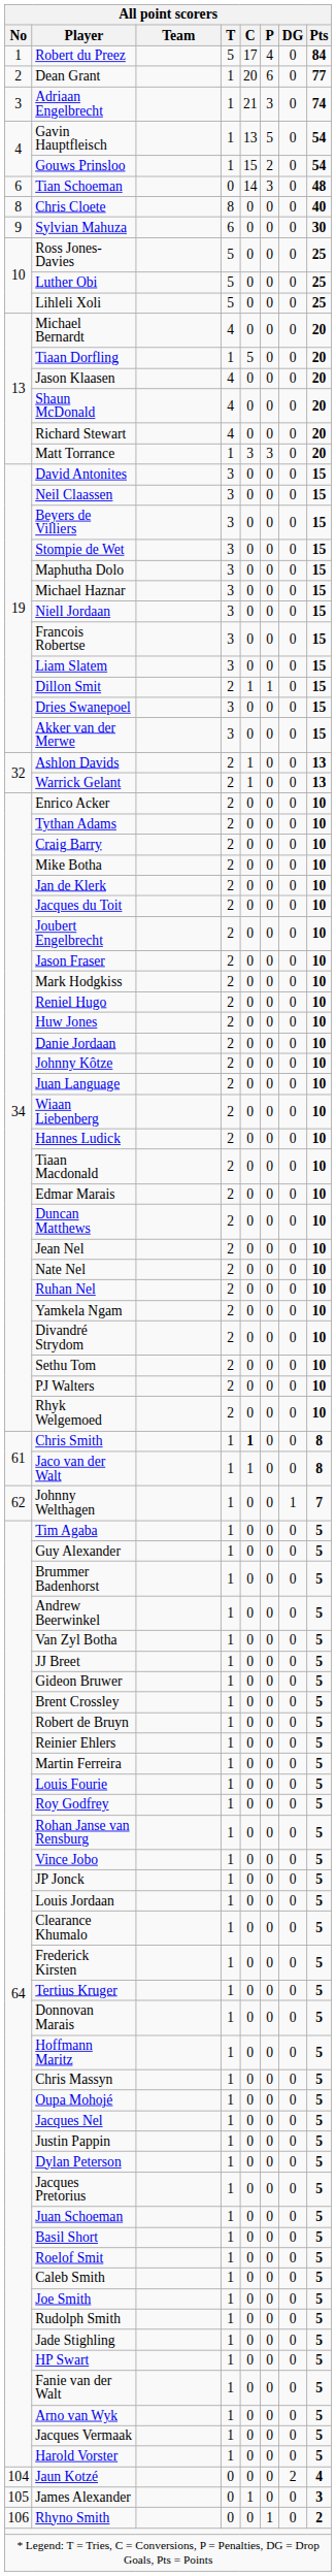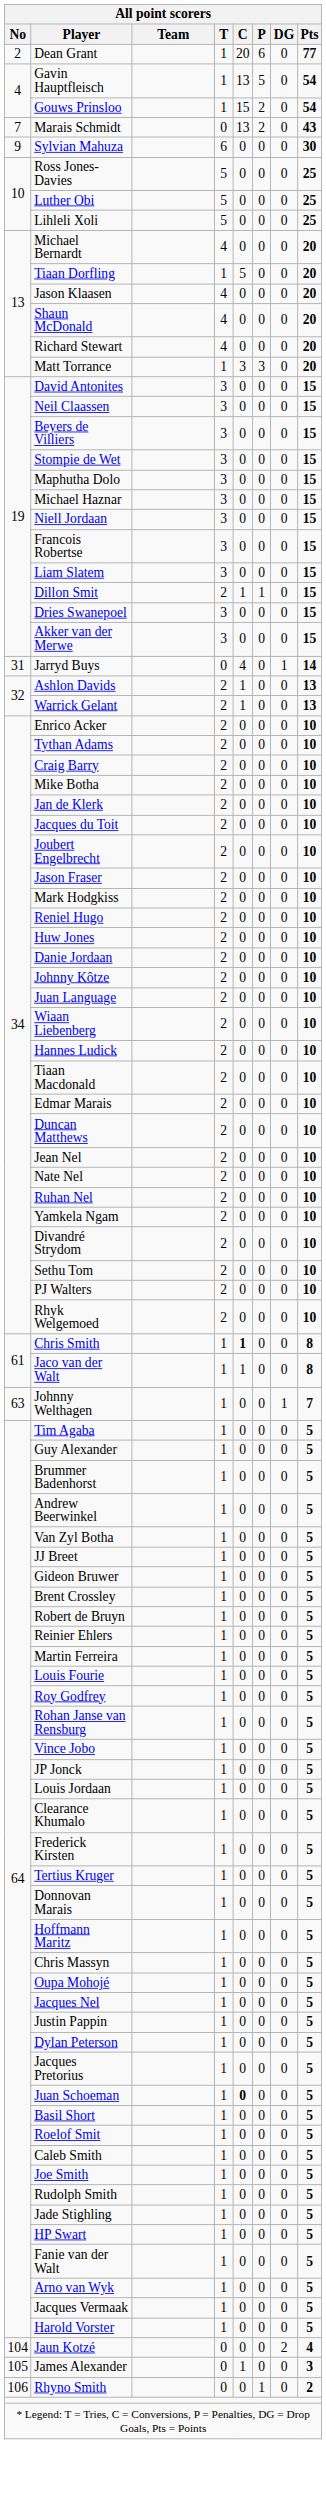 <table class="wikitable collapsible sortable" style="text-align:center; line-height:100%; font-size:100%; width:60%;">
 <tr>
 <th colspan=8>All point scorers</th>
 </tr>
 <tr>
 <th style="width:6%;">No</th>
 <th style="width:34%;">Player</th>
 <th style="width:30%;">Team</th>
 <th style="width:6%;">T</th>
 <th style="width:6%;">C</th>
 <th style="width:6%;">P</th>
 <th style="width:6%;">DG</th>
 <th style="width:6%;">Pts<br></th>
 </tr>
 <tr>
-<td>1</td>
-<td align=left><a href='#'>Robert du Preez</a></td>
-<td align=left></td>
-<td>5</td>
-<td>17</td>
-<td>4</td>
-<td>0</td>
-<td><strong>84</strong></td>
-</tr>
-<tr>
 <td>2</td>
 <td align=left>Dean Grant</td>
 <td align=left></td>
 <td>1</td>
 <td>20</td>
 <td>6</td>
 <td>0</td>
 <td><strong>77</strong></td>
-</tr>
-<tr>
-<td>3</td>
-<td align=left><a href='#'>Adriaan Engelbrecht</a></td>
-<td align=left></td>
-<td>1</td>
-<td>21</td>
-<td>3</td>
-<td>0</td>
-<td><strong>74</strong></td>
 </tr>
 <tr>
 <td rowspan=2>4</td>
 <td align=left>Gavin Hauptfleisch</td>
 <td align=left></td>
 <td>1</td>
 <td>13</td>
 <td>5</td>
 <td>0</td>
 <td><strong>54</strong></td>
 </tr>
 <tr>
 <td align=left><a href='#'>Gouws Prinsloo</a></td>
 <td align=left></td>
 <td>1</td>
 <td>15</td>
 <td>2</td>
 <td>0</td>
 <td><strong>54</strong></td>
 </tr>
 <tr>
-<td>6</td>
-<td align=left><a href='#'>Tian Schoeman</a></td>
+<td>7</td>
+<td align=left>Marais Schmidt</td>
 <td align=left></td>
 <td>0</td>
-<td>14</td>
-<td>3</td>
+<td>13</td>
+<td>2</td>
 <td>0</td>
-<td><strong>48</strong></td>
-</tr>
-<tr>
-<td>8</td>
-<td align=left><a href='#'>Chris Cloete</a></td>
-<td align=left></td>
-<td>8</td>
-<td>0</td>
-<td>0</td>
-<td>0</td>
-<td><strong>40</strong></td>
+<td><strong>43</strong></td>
 </tr>
 <tr>
 <td>9</td>
 <td align=left><a href='#'>Sylvian Mahuza</a></td>
 <td align=left></td>
 <td>6</td>
 <td>0</td>
 <td>0</td>
 <td>0</td>
 <td><strong>30</strong></td>
 </tr>
 <tr>
 <td rowspan=3>10</td>
 <td align=left>Ross Jones-Davies</td>
 <td align=left></td>
 <td>5</td>
 <td>0</td>
 <td>0</td>
 <td>0</td>
 <td><strong>25</strong></td>
 </tr>
 <tr>
 <td align=left><a href='#'>Luther Obi</a></td>
 <td align=left></td>
 <td>5</td>
 <td>0</td>
 <td>0</td>
 <td>0</td>
 <td><strong>25</strong></td>
 </tr>
 <tr>
 <td align=left>Lihleli Xoli</td>
 <td align=left></td>
 <td>5</td>
 <td>0</td>
 <td>0</td>
 <td>0</td>
 <td><strong>25</strong></td>
 </tr>
 <tr>
 <td rowspan=6>13</td>
 <td align=left>Michael Bernardt</td>
 <td align=left></td>
 <td>4</td>
 <td>0</td>
 <td>0</td>
 <td>0</td>
 <td><strong>20</strong></td>
 </tr>
 <tr>
 <td align=left><a href='#'>Tiaan Dorfling</a></td>
 <td align=left></td>
 <td>1</td>
 <td>5</td>
 <td>0</td>
 <td>0</td>
 <td><strong>20</strong></td>
 </tr>
 <tr>
 <td align=left>Jason Klaasen</td>
 <td align=left></td>
 <td>4</td>
 <td>0</td>
 <td>0</td>
 <td>0</td>
 <td><strong>20</strong></td>
 </tr>
 <tr>
 <td align=left><a href='#'>Shaun McDonald</a></td>
 <td align=left></td>
 <td>4</td>
 <td>0</td>
 <td>0</td>
 <td>0</td>
 <td><strong>20</strong></td>
 </tr>
 <tr>
 <td align=left>Richard Stewart</td>
 <td align=left></td>
 <td>4</td>
 <td>0</td>
 <td>0</td>
 <td>0</td>
 <td><strong>20</strong></td>
 </tr>
 <tr>
 <td align=left>Matt Torrance</td>
 <td align=left></td>
 <td>1</td>
 <td>3</td>
 <td>3</td>
 <td>0</td>
 <td><strong>20</strong></td>
 </tr>
 <tr>
 <td rowspan=12>19</td>
 <td align=left><a href='#'>David Antonites</a></td>
 <td align=left></td>
 <td>3</td>
 <td>0</td>
 <td>0</td>
 <td>0</td>
 <td><strong>15</strong></td>
 </tr>
 <tr>
 <td align=left><a href='#'>Neil Claassen</a></td>
 <td align=left></td>
 <td>3</td>
 <td>0</td>
 <td>0</td>
 <td>0</td>
 <td><strong>15</strong></td>
 </tr>
 <tr>
 <td align=left><a href='#'>Beyers de Villiers</a></td>
 <td align=left></td>
 <td>3</td>
 <td>0</td>
 <td>0</td>
 <td>0</td>
 <td><strong>15</strong></td>
 </tr>
 <tr>
 <td align=left><a href='#'>Stompie de Wet</a></td>
 <td align=left></td>
 <td>3</td>
 <td>0</td>
 <td>0</td>
 <td>0</td>
 <td><strong>15</strong></td>
 </tr>
 <tr>
 <td align=left>Maphutha Dolo</td>
 <td align=left></td>
 <td>3</td>
 <td>0</td>
 <td>0</td>
 <td>0</td>
 <td><strong>15</strong></td>
 </tr>
 <tr>
 <td align=left>Michael Haznar</td>
 <td align=left></td>
 <td>3</td>
 <td>0</td>
 <td>0</td>
 <td>0</td>
 <td><strong>15</strong></td>
 </tr>
 <tr>
 <td align=left><a href='#'>Niell Jordaan</a></td>
 <td align=left></td>
 <td>3</td>
 <td>0</td>
 <td>0</td>
 <td>0</td>
 <td><strong>15</strong></td>
 </tr>
 <tr>
 <td align=left>Francois Robertse</td>
 <td align=left></td>
 <td>3</td>
 <td>0</td>
 <td>0</td>
 <td>0</td>
 <td><strong>15</strong></td>
 </tr>
 <tr>
 <td align=left><a href='#'>Liam Slatem</a></td>
 <td align=left></td>
 <td>3</td>
 <td>0</td>
 <td>0</td>
 <td>0</td>
 <td><strong>15</strong></td>
 </tr>
 <tr>
 <td align=left><a href='#'>Dillon Smit</a></td>
 <td align=left></td>
 <td>2</td>
 <td>1</td>
 <td>1</td>
 <td>0</td>
 <td><strong>15</strong></td>
 </tr>
 <tr>
 <td align=left><a href='#'>Dries Swanepoel</a></td>
 <td align=left></td>
 <td>3</td>
 <td>0</td>
 <td>0</td>
 <td>0</td>
 <td><strong>15</strong></td>
 </tr>
 <tr>
 <td align=left><a href='#'>Akker van der Merwe</a></td>
 <td align=left></td>
 <td>3</td>
 <td>0</td>
 <td>0</td>
 <td>0</td>
 <td><strong>15</strong></td>
+</tr>
+<tr>
+<td>31</td>
+<td align=left>Jarryd Buys</td>
+<td align=left></td>
+<td>0</td>
+<td>4</td>
+<td>0</td>
+<td>1</td>
+<td><strong>14</strong></td>
 </tr>
 <tr>
 <td rowspan=2>32</td>
 <td align=left><a href='#'>Ashlon Davids</a></td>
 <td align=left></td>
 <td>2</td>
 <td>1</td>
 <td>0</td>
 <td>0</td>
 <td><strong>13</strong></td>
 </tr>
 <tr>
 <td align=left><a href='#'>Warrick Gelant</a></td>
 <td align=left></td>
 <td>2</td>
 <td>1</td>
 <td>0</td>
 <td>0</td>
 <td><strong>13</strong></td>
 </tr>
 <tr>
 <td rowspan=27>34</td>
 <td align=left>Enrico Acker</td>
 <td align=left></td>
 <td>2</td>
 <td>0</td>
 <td>0</td>
 <td>0</td>
 <td><strong>10</strong></td>
 </tr>
 <tr>
 <td align=left><a href='#'>Tythan Adams</a></td>
 <td align=left></td>
 <td>2</td>
 <td>0</td>
 <td>0</td>
 <td>0</td>
 <td><strong>10</strong></td>
 </tr>
 <tr>
 <td align=left><a href='#'>Craig Barry</a></td>
 <td align=left></td>
 <td>2</td>
 <td>0</td>
 <td>0</td>
 <td>0</td>
 <td><strong>10</strong></td>
 </tr>
 <tr>
 <td align=left>Mike Botha</td>
 <td align=left></td>
 <td>2</td>
 <td>0</td>
 <td>0</td>
 <td>0</td>
 <td><strong>10</strong></td>
 </tr>
 <tr>
 <td align=left><a href='#'>Jan de Klerk</a></td>
 <td align=left></td>
 <td>2</td>
 <td>0</td>
 <td>0</td>
 <td>0</td>
 <td><strong>10</strong></td>
 </tr>
 <tr>
 <td align=left><a href='#'>Jacques du Toit</a></td>
 <td align=left></td>
 <td>2</td>
 <td>0</td>
 <td>0</td>
 <td>0</td>
 <td><strong>10</strong></td>
 </tr>
 <tr>
 <td align=left><a href='#'>Joubert Engelbrecht</a></td>
 <td align=left></td>
 <td>2</td>
 <td>0</td>
 <td>0</td>
 <td>0</td>
 <td><strong>10</strong></td>
 </tr>
 <tr>
 <td align=left><a href='#'>Jason Fraser</a></td>
 <td align=left></td>
 <td>2</td>
 <td>0</td>
 <td>0</td>
 <td>0</td>
 <td><strong>10</strong></td>
 </tr>
 <tr>
 <td align=left>Mark Hodgkiss</td>
 <td align=left></td>
 <td>2</td>
 <td>0</td>
 <td>0</td>
 <td>0</td>
 <td><strong>10</strong></td>
 </tr>
 <tr>
 <td align=left><a href='#'>Reniel Hugo</a></td>
 <td align=left></td>
 <td>2</td>
 <td>0</td>
 <td>0</td>
 <td>0</td>
 <td><strong>10</strong></td>
 </tr>
 <tr>
 <td align=left><a href='#'>Huw Jones</a></td>
 <td align=left></td>
 <td>2</td>
 <td>0</td>
 <td>0</td>
 <td>0</td>
 <td><strong>10</strong></td>
 </tr>
 <tr>
 <td align=left><a href='#'>Danie Jordaan</a></td>
 <td align=left></td>
 <td>2</td>
 <td>0</td>
 <td>0</td>
 <td>0</td>
 <td><strong>10</strong></td>
 </tr>
 <tr>
 <td align=left><a href='#'>Johnny Kôtze</a></td>
 <td align=left></td>
 <td>2</td>
 <td>0</td>
 <td>0</td>
 <td>0</td>
 <td><strong>10</strong></td>
 </tr>
 <tr>
 <td align=left><a href='#'>Juan Language</a></td>
 <td align=left></td>
 <td>2</td>
 <td>0</td>
 <td>0</td>
 <td>0</td>
 <td><strong>10</strong></td>
 </tr>
 <tr>
 <td align=left><a href='#'>Wiaan Liebenberg</a></td>
 <td align=left></td>
 <td>2</td>
 <td>0</td>
 <td>0</td>
 <td>0</td>
 <td><strong>10</strong></td>
 </tr>
 <tr>
 <td align=left><a href='#'>Hannes Ludick</a></td>
 <td align=left></td>
 <td>2</td>
 <td>0</td>
 <td>0</td>
 <td>0</td>
 <td><strong>10</strong></td>
 </tr>
 <tr>
 <td align=left>Tiaan Macdonald</td>
 <td align=left></td>
 <td>2</td>
 <td>0</td>
 <td>0</td>
 <td>0</td>
 <td><strong>10</strong></td>
 </tr>
 <tr>
 <td align=left>Edmar Marais</td>
 <td align=left></td>
 <td>2</td>
 <td>0</td>
 <td>0</td>
 <td>0</td>
 <td><strong>10</strong></td>
 </tr>
 <tr>
 <td align=left><a href='#'>Duncan Matthews</a></td>
 <td align=left></td>
 <td>2</td>
 <td>0</td>
 <td>0</td>
 <td>0</td>
 <td><strong>10</strong></td>
 </tr>
 <tr>
 <td align=left>Jean Nel</td>
 <td align=left></td>
 <td>2</td>
 <td>0</td>
 <td>0</td>
 <td>0</td>
 <td><strong>10</strong></td>
 </tr>
 <tr>
 <td align=left>Nate Nel</td>
 <td align=left></td>
 <td>2</td>
 <td>0</td>
 <td>0</td>
 <td>0</td>
 <td><strong>10</strong></td>
 </tr>
 <tr>
 <td align=left><a href='#'>Ruhan Nel</a></td>
 <td align=left></td>
 <td>2</td>
 <td>0</td>
 <td>0</td>
 <td>0</td>
 <td><strong>10</strong></td>
 </tr>
 <tr>
 <td align=left>Yamkela Ngam</td>
 <td align=left></td>
 <td>2</td>
 <td>0</td>
 <td>0</td>
 <td>0</td>
 <td><strong>10</strong></td>
 </tr>
 <tr>
 <td align=left>Divandré Strydom</td>
 <td align=left></td>
 <td>2</td>
 <td>0</td>
 <td>0</td>
 <td>0</td>
 <td><strong>10</strong></td>
 </tr>
 <tr>
 <td align=left>Sethu Tom</td>
 <td align=left></td>
 <td>2</td>
 <td>0</td>
 <td>0</td>
 <td>0</td>
 <td><strong>10</strong></td>
 </tr>
 <tr>
 <td align=left>PJ Walters</td>
 <td align=left></td>
 <td>2</td>
 <td>0</td>
 <td>0</td>
 <td>0</td>
 <td><strong>10</strong></td>
 </tr>
 <tr>
 <td align=left>Rhyk Welgemoed</td>
 <td align=left></td>
 <td>2</td>
 <td>0</td>
 <td>0</td>
 <td>0</td>
 <td><strong>10</strong></td>
 </tr>
 <tr>
 <td rowspan=2>61</td>
 <td align=left><a href='#'>Chris Smith</a></td>
 <td align=left></td>
 <td>1</td>
 <td><strong>1</strong></td>
 <td>0</td>
 <td>0</td>
 <td><strong>8</strong></td>
 </tr>
 <tr>
 <td align=left><a href='#'>Jaco van der Walt</a></td>
 <td align=left></td>
 <td>1</td>
 <td>1</td>
 <td>0</td>
 <td>0</td>
 <td><strong>8</strong></td>
 </tr>
 <tr>
-<td>62</td>
+<td>63</td>
 <td align=left>Johnny Welthagen</td>
 <td align=left></td>
 <td>1</td>
 <td>0</td>
 <td>0</td>
 <td>1</td>
 <td><strong>7</strong></td>
 </tr>
 <tr>
 <td rowspan=40>64</td>
 <td align=left><a href='#'>Tim Agaba</a></td>
 <td align=left></td>
 <td>1</td>
 <td>0</td>
 <td>0</td>
 <td>0</td>
 <td><strong>5</strong></td>
 </tr>
 <tr>
 <td align=left>Guy Alexander</td>
 <td align=left></td>
 <td>1</td>
 <td>0</td>
 <td>0</td>
 <td>0</td>
 <td><strong>5</strong></td>
 </tr>
 <tr>
 <td align=left>Brummer Badenhorst</td>
 <td align=left></td>
 <td>1</td>
 <td>0</td>
 <td>0</td>
 <td>0</td>
 <td><strong>5</strong></td>
 </tr>
 <tr>
 <td align=left>Andrew Beerwinkel</td>
 <td align=left></td>
 <td>1</td>
 <td>0</td>
 <td>0</td>
 <td>0</td>
 <td><strong>5</strong></td>
 </tr>
 <tr>
 <td align=left>Van Zyl Botha</td>
 <td align=left></td>
 <td>1</td>
 <td>0</td>
 <td>0</td>
 <td>0</td>
 <td><strong>5</strong></td>
 </tr>
 <tr>
 <td align=left>JJ Breet</td>
 <td align=left></td>
 <td>1</td>
 <td>0</td>
 <td>0</td>
 <td>0</td>
 <td><strong>5</strong></td>
 </tr>
 <tr>
 <td align=left>Gideon Bruwer</td>
 <td align=left></td>
 <td>1</td>
 <td>0</td>
 <td>0</td>
 <td>0</td>
 <td><strong>5</strong></td>
 </tr>
 <tr>
 <td align=left>Brent Crossley</td>
 <td align=left></td>
 <td>1</td>
 <td>0</td>
 <td>0</td>
 <td>0</td>
 <td><strong>5</strong></td>
 </tr>
 <tr>
 <td align=left>Robert de Bruyn</td>
 <td align=left></td>
 <td>1</td>
 <td>0</td>
 <td>0</td>
 <td>0</td>
 <td><strong>5</strong></td>
 </tr>
 <tr>
 <td align=left>Reinier Ehlers</td>
 <td align=left></td>
 <td>1</td>
 <td>0</td>
 <td>0</td>
 <td>0</td>
 <td><strong>5</strong></td>
 </tr>
 <tr>
 <td align=left>Martin Ferreira</td>
 <td align=left></td>
 <td>1</td>
 <td>0</td>
 <td>0</td>
 <td>0</td>
 <td><strong>5</strong></td>
 </tr>
 <tr>
 <td align=left><a href='#'>Louis Fourie</a></td>
 <td align=left></td>
 <td>1</td>
 <td>0</td>
 <td>0</td>
 <td>0</td>
 <td><strong>5</strong></td>
 </tr>
 <tr>
 <td align=left><a href='#'>Roy Godfrey</a></td>
 <td align=left></td>
 <td>1</td>
 <td>0</td>
 <td>0</td>
 <td>0</td>
 <td><strong>5</strong></td>
 </tr>
 <tr>
 <td align=left><a href='#'>Rohan Janse van Rensburg</a></td>
 <td align=left></td>
 <td>1</td>
 <td>0</td>
 <td>0</td>
 <td>0</td>
 <td><strong>5</strong></td>
 </tr>
 <tr>
 <td align=left><a href='#'>Vince Jobo</a></td>
 <td align=left></td>
 <td>1</td>
 <td>0</td>
 <td>0</td>
 <td>0</td>
 <td><strong>5</strong></td>
 </tr>
 <tr>
 <td align=left>JP Jonck</td>
 <td align=left></td>
 <td>1</td>
 <td>0</td>
 <td>0</td>
 <td>0</td>
 <td><strong>5</strong></td>
 </tr>
 <tr>
 <td align=left>Louis Jordaan</td>
 <td align=left></td>
 <td>1</td>
 <td>0</td>
 <td>0</td>
 <td>0</td>
 <td><strong>5</strong></td>
 </tr>
 <tr>
 <td align=left>Clearance Khumalo</td>
 <td align=left></td>
 <td>1</td>
 <td>0</td>
 <td>0</td>
 <td>0</td>
 <td><strong>5</strong></td>
 </tr>
 <tr>
 <td align=left>Frederick Kirsten</td>
 <td align=left></td>
 <td>1</td>
 <td>0</td>
 <td>0</td>
 <td>0</td>
 <td><strong>5</strong></td>
 </tr>
 <tr>
 <td align=left><a href='#'>Tertius Kruger</a></td>
 <td align=left></td>
 <td>1</td>
 <td>0</td>
 <td>0</td>
 <td>0</td>
 <td><strong>5</strong></td>
 </tr>
 <tr>
 <td align=left>Donnovan Marais</td>
 <td align=left></td>
 <td>1</td>
 <td>0</td>
 <td>0</td>
 <td>0</td>
 <td><strong>5</strong></td>
 </tr>
 <tr>
 <td align=left><a href='#'>Hoffmann Maritz</a></td>
 <td align=left></td>
 <td>1</td>
 <td>0</td>
 <td>0</td>
 <td>0</td>
 <td><strong>5</strong></td>
 </tr>
 <tr>
 <td align=left>Chris Massyn</td>
 <td align=left></td>
 <td>1</td>
 <td>0</td>
 <td>0</td>
 <td>0</td>
 <td><strong>5</strong></td>
 </tr>
 <tr>
 <td align=left><a href='#'>Oupa Mohojé</a></td>
 <td align=left></td>
 <td>1</td>
 <td>0</td>
 <td>0</td>
 <td>0</td>
 <td><strong>5</strong></td>
 </tr>
 <tr>
 <td align=left><a href='#'>Jacques Nel</a></td>
 <td align=left></td>
 <td>1</td>
 <td>0</td>
 <td>0</td>
 <td>0</td>
 <td><strong>5</strong></td>
 </tr>
 <tr>
 <td align=left>Justin Pappin</td>
 <td align=left></td>
 <td>1</td>
 <td>0</td>
 <td>0</td>
 <td>0</td>
 <td><strong>5</strong></td>
 </tr>
 <tr>
 <td align=left><a href='#'>Dylan Peterson</a></td>
 <td align=left></td>
 <td>1</td>
 <td>0</td>
 <td>0</td>
 <td>0</td>
 <td><strong>5</strong></td>
 </tr>
 <tr>
 <td align=left>Jacques Pretorius</td>
 <td align=left></td>
 <td>1</td>
 <td>0</td>
 <td>0</td>
 <td>0</td>
 <td><strong>5</strong></td>
 </tr>
 <tr>
 <td align=left><a href='#'>Juan Schoeman</a></td>
 <td align=left></td>
 <td>1</td>
-<td>0</td>
+<td><strong>0</strong></td>
 <td>0</td>
 <td>0</td>
 <td><strong>5</strong></td>
 </tr>
 <tr>
 <td align=left><a href='#'>Basil Short</a></td>
 <td align=left></td>
 <td>1</td>
 <td>0</td>
 <td>0</td>
 <td>0</td>
 <td><strong>5</strong></td>
 </tr>
 <tr>
 <td align=left><a href='#'>Roelof Smit</a></td>
 <td align=left></td>
 <td>1</td>
 <td>0</td>
 <td>0</td>
 <td>0</td>
 <td><strong>5</strong></td>
 </tr>
 <tr>
 <td align=left>Caleb Smith</td>
 <td align=left></td>
 <td>1</td>
 <td>0</td>
 <td>0</td>
 <td>0</td>
 <td><strong>5</strong></td>
 </tr>
 <tr>
 <td align=left><a href='#'>Joe Smith</a></td>
 <td align=left></td>
 <td>1</td>
 <td>0</td>
 <td>0</td>
 <td>0</td>
 <td><strong>5</strong></td>
 </tr>
 <tr>
 <td align=left>Rudolph Smith</td>
 <td align=left></td>
 <td>1</td>
 <td>0</td>
 <td>0</td>
 <td>0</td>
 <td><strong>5</strong></td>
 </tr>
 <tr>
 <td align=left>Jade Stighling</td>
 <td align=left></td>
 <td>1</td>
 <td>0</td>
 <td>0</td>
 <td>0</td>
 <td><strong>5</strong></td>
 </tr>
 <tr>
 <td align=left><a href='#'>HP Swart</a></td>
 <td align=left></td>
 <td>1</td>
 <td>0</td>
 <td>0</td>
 <td>0</td>
 <td><strong>5</strong></td>
 </tr>
 <tr>
 <td align=left>Fanie van der Walt</td>
 <td align=left></td>
 <td>1</td>
 <td>0</td>
 <td>0</td>
 <td>0</td>
 <td><strong>5</strong></td>
 </tr>
 <tr>
 <td align=left><a href='#'>Arno van Wyk</a></td>
 <td align=left></td>
 <td>1</td>
 <td>0</td>
 <td>0</td>
 <td>0</td>
 <td><strong>5</strong></td>
 </tr>
 <tr>
 <td align=left>Jacques Vermaak</td>
 <td align=left></td>
 <td>1</td>
 <td>0</td>
 <td>0</td>
 <td>0</td>
 <td><strong>5</strong></td>
 </tr>
 <tr>
 <td align=left><a href='#'>Harold Vorster</a></td>
 <td align=left></td>
 <td>1</td>
 <td>0</td>
 <td>0</td>
 <td>0</td>
 <td><strong>5</strong></td>
 </tr>
 <tr>
 <td>104</td>
 <td align=left><a href='#'>Jaun Kotzé</a></td>
 <td align=left></td>
 <td>0</td>
 <td>0</td>
 <td>0</td>
 <td>2</td>
 <td><strong>4</strong></td>
 </tr>
 <tr>
 <td>105</td>
 <td align=left>James Alexander</td>
 <td align=left></td>
 <td>0</td>
 <td>1</td>
 <td>0</td>
 <td>0</td>
 <td><strong>3</strong></td>
 </tr>
 <tr>
 <td>106</td>
 <td align=left><a href='#'>Rhyno Smith</a></td>
 <td align=left></td>
 <td>0</td>
 <td>0</td>
 <td>1</td>
 <td>0</td>
 <td><strong>2</strong></td>
 </tr>
 <tr>
 <td colspan="8"></td>
 </tr>
 <tr>
 <td colspan="8"><small>* Legend: T = Tries, C = Conversions, P = Penalties, DG = Drop Goals, Pts = Points</small></td>
 </tr>
 </table>
